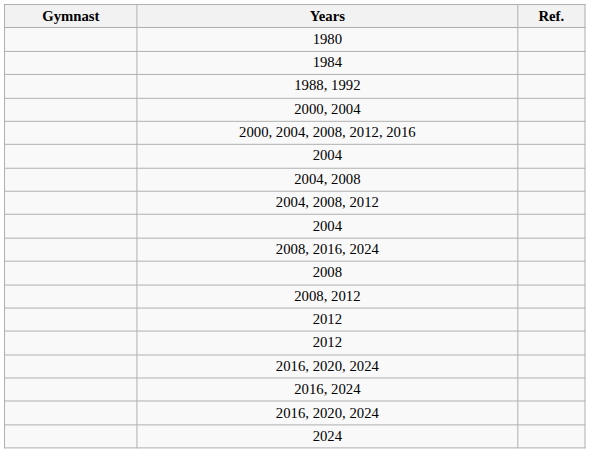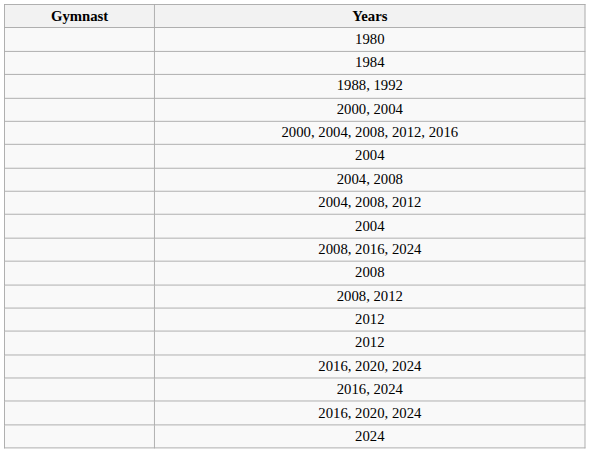 <table class="wikitable sortable" width=50% style="text-align:center;">
 <tr>
 <th>Gymnast</th>
 <th>Years</th>
-<th class="unsortable">Ref.</th>
 </tr>
 <tr>
 <td></td>
 <td>1980</td>
-<td></td>
 </tr>
 <tr>
 <td></td>
 <td>1984</td>
-<td></td>
 </tr>
 <tr>
 <td></td>
 <td>1988, 1992</td>
-<td></td>
 </tr>
 <tr>
 <td></td>
 <td>2000, 2004</td>
-<td></td>
 </tr>
 <tr>
 <td></td>
 <td>2000, 2004, 2008, 2012, 2016</td>
-<td></td>
 </tr>
 <tr>
 <td></td>
 <td>2004</td>
-<td></td>
 </tr>
 <tr>
 <td></td>
 <td>2004, 2008</td>
-<td></td>
 </tr>
 <tr>
 <td></td>
 <td>2004, 2008, 2012</td>
-<td></td>
 </tr>
 <tr>
 <td></td>
 <td>2004</td>
-<td></td>
 </tr>
 <tr>
 <td></td>
 <td>2008, 2016, 2024</td>
-<td></td>
 </tr>
 <tr>
 <td></td>
 <td>2008</td>
-<td></td>
 </tr>
 <tr>
 <td></td>
 <td>2008, 2012</td>
-<td></td>
 </tr>
 <tr>
 <td></td>
 <td>2012</td>
-<td></td>
 </tr>
 <tr>
 <td></td>
 <td>2012</td>
-<td></td>
 </tr>
 <tr>
 <td></td>
 <td>2016, 2020, 2024</td>
-<td></td>
 </tr>
 <tr>
 <td></td>
 <td>2016, 2024</td>
-<td></td>
 </tr>
 <tr>
 <td></td>
 <td>2016, 2020, 2024</td>
-<td></td>
 </tr>
 <tr>
 <td></td>
 <td>2024</td>
-<td></td>
 </tr>
 </table>
